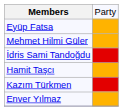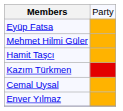 <table class=wikitable style="border:1px solid #8888aa; background-color:#f7f8ff; padding:0px; font-size:90%;">
 <tr>
 <th>Members</th>
 <td>Party</td>
 </tr>
 <tr>
 <td><a href='#'>Eyüp Fatsa</a></td>
 <td style="background: #ffb300"></td>
 </tr>
 <tr>
 <td><a href='#'>Mehmet Hilmi Güler</a></td>
 <td style="background: #ffb300"></td>
 </tr>
 <tr>
-<td><a href='#'>İdris Sami Tandoğdu</a></td>
-<td style="background: #e30000"></td>
-</tr>
-<tr>
 <td><a href='#'>Hamit Taşcı</a></td>
 <td style="background: #ffb300"></td>
 </tr>
 <tr>
 <td><a href='#'>Kazım Türkmen</a></td>
 <td style="background: #e30000"></td>
 </tr>
 <tr>
+<td><a href='#'>Cemal Uysal</a></td>
+<td style="background: #ffb300"></td>
+</tr>
+<tr>
 <td><a href='#'>Enver Yılmaz</a></td>
 <td style="background: #ffb300"></td>
 </tr>
 <tr>
 </tr>
 </table>
